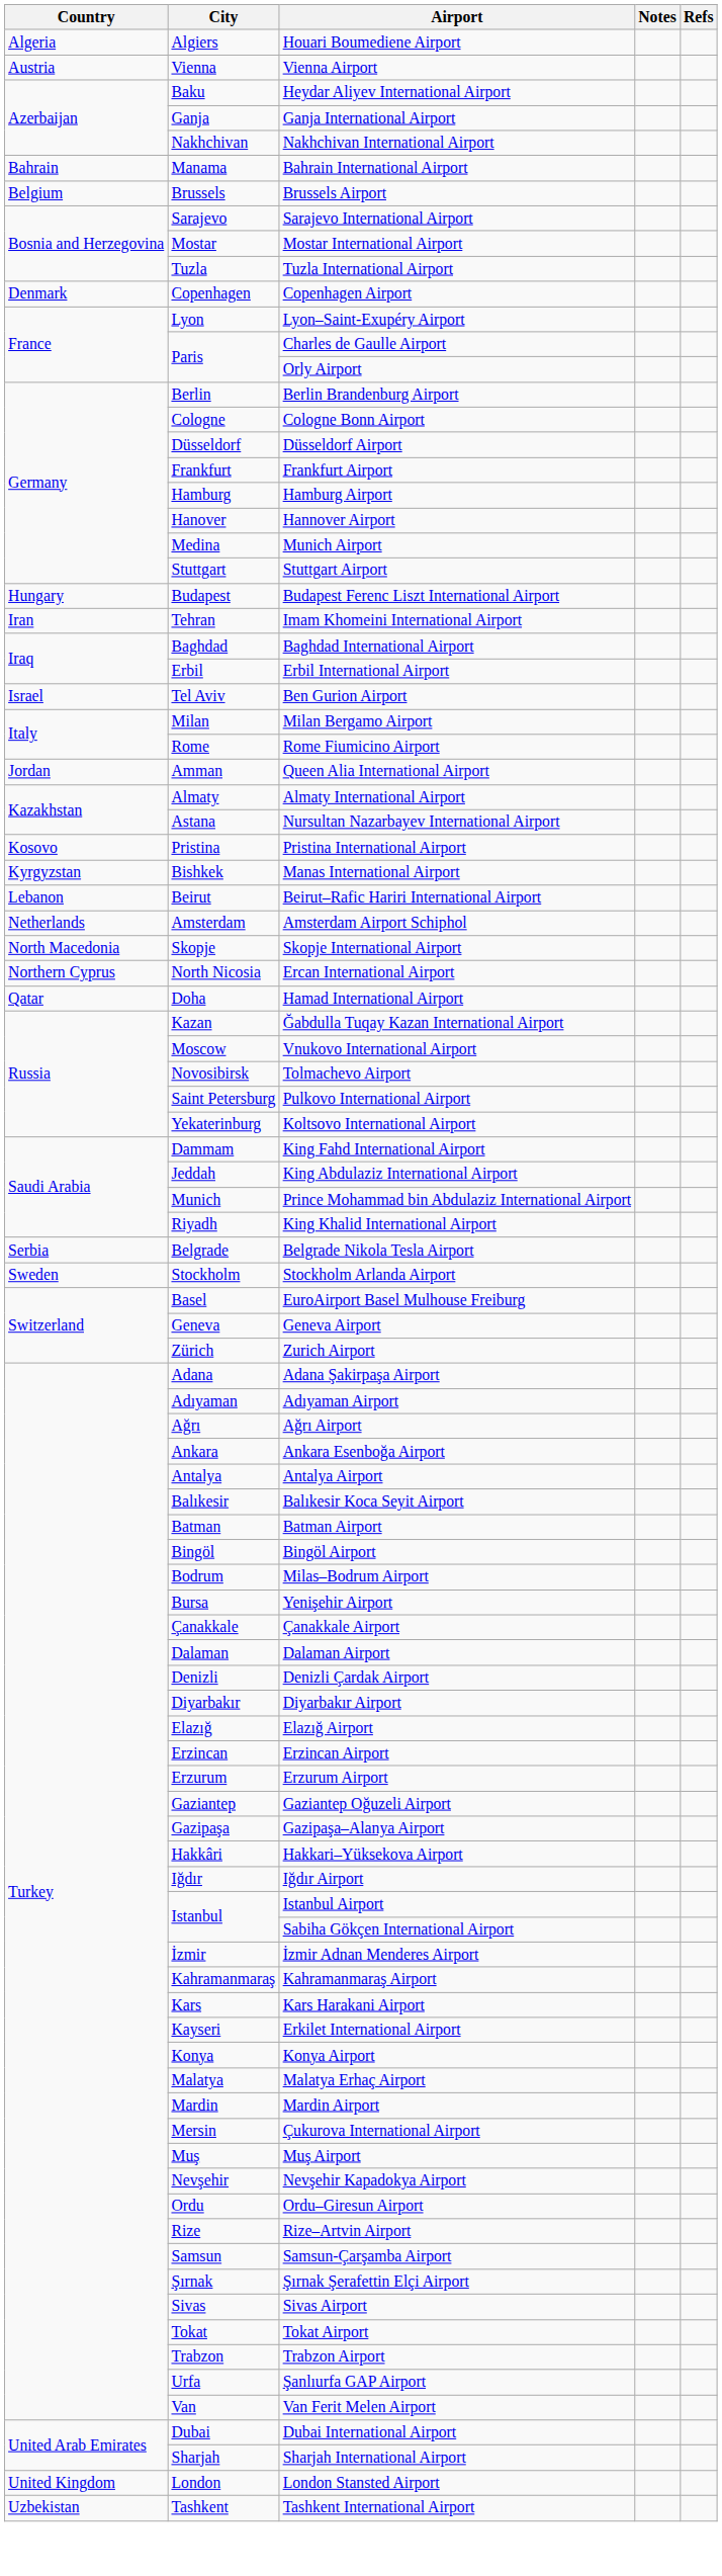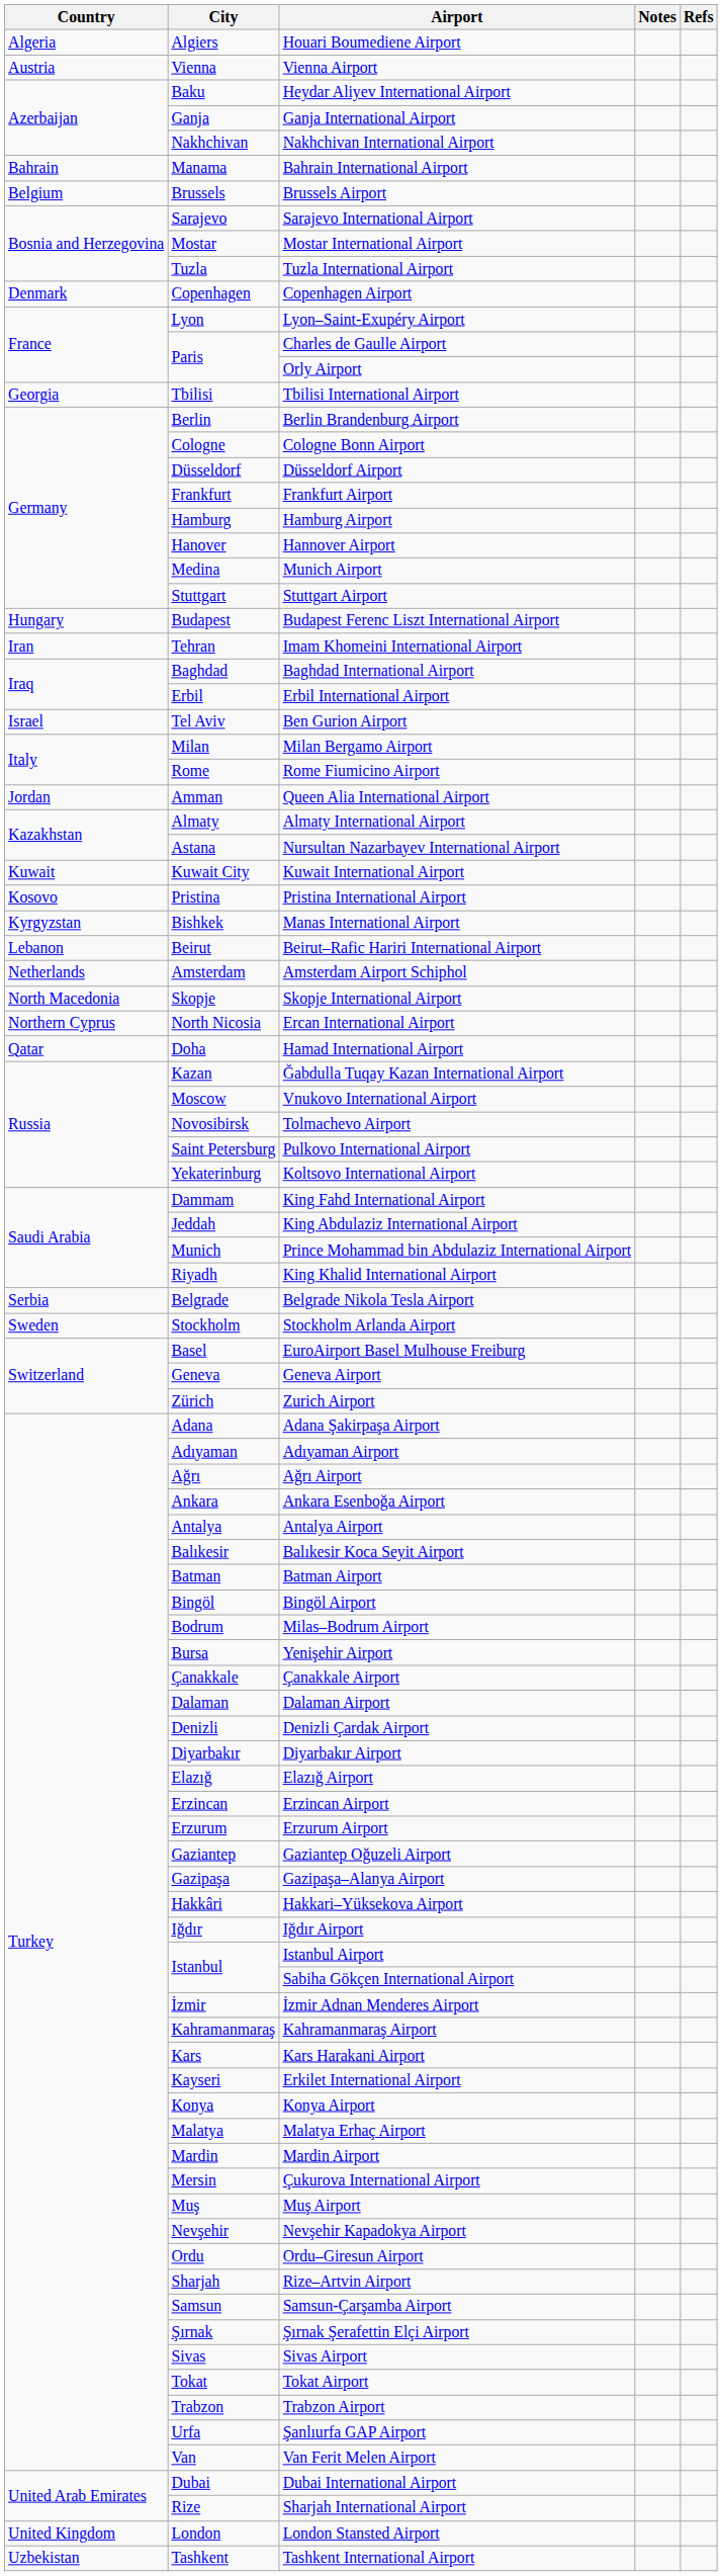 <table class="sortable wikitable">
 <tr>
 <th>Country</th>
 <th>City</th>
 <th>Airport</th>
 <th>Notes</th>
 <th class="unsortable">Refs</th>
 </tr>
 <tr>
 <td><a href='#'>Algeria</a></td>
 <td><a href='#'>Algiers</a></td>
 <td><a href='#'>Houari Boumediene Airport</a></td>
 <td align="center"></td>
 <td></td>
 </tr>
 <tr>
 <td><a href='#'>Austria</a></td>
 <td><a href='#'>Vienna</a></td>
 <td><a href='#'>Vienna Airport</a></td>
 <td align=center></td>
 <td align=center></td>
 </tr>
 <tr>
 <td rowspan ="3"><a href='#'>Azerbaijan</a></td>
 <td><a href='#'>Baku</a></td>
 <td><a href='#'>Heydar Aliyev International Airport</a></td>
 <td align=center></td>
 <td align=center></td>
 </tr>
 <tr>
 <td><a href='#'>Ganja</a></td>
 <td><a href='#'>Ganja International Airport</a></td>
 <td></td>
 <td align=center></td>
 </tr>
 <tr>
 <td><a href='#'>Nakhchivan</a></td>
 <td><a href='#'>Nakhchivan International Airport</a></td>
 <td></td>
 <td align=center></td>
 </tr>
 <tr>
 <td><a href='#'>Bahrain</a></td>
 <td><a href='#'>Manama</a></td>
 <td><a href='#'>Bahrain International Airport</a></td>
 <td></td>
 <td></td>
 </tr>
 <tr>
 <td><a href='#'>Belgium</a></td>
 <td><a href='#'>Brussels</a></td>
 <td><a href='#'>Brussels Airport</a></td>
 <td align=center></td>
 <td align=center></td>
 </tr>
 <tr>
 <td rowspan="3"><a href='#'>Bosnia and Herzegovina</a></td>
 <td><a href='#'>Sarajevo</a></td>
 <td><a href='#'>Sarajevo International Airport</a></td>
 <td align=center></td>
 <td align=center></td>
 </tr>
 <tr>
 <td><a href='#'>Mostar</a></td>
 <td><a href='#'>Mostar International Airport</a></td>
 <td></td>
 <td></td>
 </tr>
 <tr>
 <td><a href='#'>Tuzla</a></td>
 <td><a href='#'>Tuzla International Airport</a></td>
 <td align="center"></td>
 <td></td>
 </tr>
 <tr>
 <td><a href='#'>Denmark</a></td>
 <td><a href='#'>Copenhagen</a></td>
 <td><a href='#'>Copenhagen Airport</a></td>
 <td align=center></td>
 <td align=center></td>
 </tr>
 <tr>
 <td rowspan="3"><a href='#'>France</a></td>
 <td><a href='#'>Lyon</a></td>
 <td><a href='#'>Lyon–Saint-Exupéry Airport</a></td>
 <td align=center></td>
 <td align=center></td>
 </tr>
 <tr>
 <td rowspan="2"><a href='#'>Paris</a></td>
 <td><a href='#'>Charles de Gaulle Airport</a></td>
 <td align=center></td>
 <td align=center></td>
 </tr>
 <tr>
 <td><a href='#'>Orly Airport</a></td>
 <td></td>
+<td align=center></td>
+</tr>
+<tr>
+<td><a href='#'>Georgia</a></td>
+<td><a href='#'>Tbilisi</a></td>
+<td><a href='#'>Tbilisi International Airport</a></td>
+<td align=center></td>
 <td align=center></td>
 </tr>
 <tr>
 <td rowspan="8"><a href='#'>Germany</a></td>
 <td><a href='#'>Berlin</a></td>
 <td><a href='#'>Berlin Brandenburg Airport</a></td>
 <td align=center></td>
 <td align=center></td>
 </tr>
 <tr>
 <td><a href='#'>Cologne</a></td>
 <td><a href='#'>Cologne Bonn Airport</a></td>
 <td align=center></td>
 <td align=center></td>
 </tr>
 <tr>
 <td><a href='#'>Düsseldorf</a></td>
 <td><a href='#'>Düsseldorf Airport</a></td>
 <td align=center></td>
 <td align=center></td>
 </tr>
 <tr>
 <td><a href='#'>Frankfurt</a></td>
 <td><a href='#'>Frankfurt Airport</a></td>
 <td align=center></td>
 <td align=center></td>
 </tr>
 <tr>
 <td><a href='#'>Hamburg</a></td>
 <td><a href='#'>Hamburg Airport</a></td>
 <td align=center></td>
 <td align=center></td>
 </tr>
 <tr>
 <td><a href='#'>Hanover</a></td>
 <td><a href='#'>Hannover Airport</a></td>
 <td align=center></td>
 <td align=center></td>
 </tr>
 <tr>
 <td><a href='#'>Medina</a></td>
 <td><a href='#'>Munich Airport</a></td>
 <td align=center></td>
 <td align=center></td>
 </tr>
 <tr>
 <td><a href='#'>Stuttgart</a></td>
 <td><a href='#'>Stuttgart Airport</a></td>
 <td align=center></td>
 <td align=center></td>
 </tr>
 <tr>
 <td><a href='#'>Hungary</a></td>
 <td><a href='#'>Budapest</a></td>
 <td><a href='#'>Budapest Ferenc Liszt International Airport</a></td>
 <td align=center></td>
 <td align=center></td>
 </tr>
 <tr>
 <td><a href='#'>Iran</a></td>
 <td><a href='#'>Tehran</a></td>
 <td><a href='#'>Imam Khomeini International Airport</a></td>
 <td align=center></td>
 <td align=center></td>
 </tr>
 <tr>
 <td rowspan="2"><a href='#'>Iraq</a></td>
 <td><a href='#'>Baghdad</a></td>
 <td><a href='#'>Baghdad International Airport</a></td>
 <td align=center></td>
 <td align=center></td>
 </tr>
 <tr>
 <td><a href='#'>Erbil</a></td>
 <td><a href='#'>Erbil International Airport</a></td>
 <td align=center></td>
 <td align=center></td>
 </tr>
 <tr>
 <td><a href='#'>Israel</a></td>
 <td><a href='#'>Tel Aviv</a></td>
 <td><a href='#'>Ben Gurion Airport</a></td>
 <td></td>
 <td align=center></td>
 </tr>
 <tr>
 <td rowspan="2"><a href='#'>Italy</a></td>
 <td><a href='#'>Milan</a></td>
 <td><a href='#'>Milan Bergamo Airport</a></td>
 <td align=center></td>
 <td align=center></td>
 </tr>
 <tr>
 <td><a href='#'>Rome</a></td>
 <td><a href='#'>Rome Fiumicino Airport</a></td>
 <td align=center></td>
 <td align=center></td>
 </tr>
 <tr>
 <td><a href='#'>Jordan</a></td>
 <td><a href='#'>Amman</a></td>
 <td><a href='#'>Queen Alia International Airport</a></td>
 <td align=center></td>
 <td align=center></td>
 </tr>
 <tr>
 <td rowspan="2"><a href='#'>Kazakhstan</a></td>
 <td><a href='#'>Almaty</a></td>
 <td><a href='#'>Almaty International Airport</a></td>
 <td align=center></td>
 <td align=center></td>
 </tr>
 <tr>
 <td><a href='#'>Astana</a></td>
 <td><a href='#'>Nursultan Nazarbayev International Airport</a></td>
 <td align=center></td>
 <td align=center></td>
+</tr>
+<tr>
+<td><a href='#'>Kuwait</a></td>
+<td><a href='#'>Kuwait City</a></td>
+<td><a href='#'>Kuwait International Airport</a></td>
+<td></td>
+<td></td>
 </tr>
 <tr>
 <td><a href='#'>Kosovo</a></td>
 <td><a href='#'>Pristina</a></td>
 <td><a href='#'>Pristina International Airport</a></td>
 <td align=center></td>
 <td align=center></td>
 </tr>
 <tr>
 <td><a href='#'>Kyrgyzstan</a></td>
 <td><a href='#'>Bishkek</a></td>
 <td><a href='#'>Manas International Airport</a></td>
 <td align=center></td>
 <td align=center></td>
 </tr>
 <tr>
 <td><a href='#'>Lebanon</a></td>
 <td><a href='#'>Beirut</a></td>
 <td><a href='#'>Beirut–Rafic Hariri International Airport</a></td>
 <td align=center></td>
 <td align=center></td>
 </tr>
 <tr>
 <td><a href='#'>Netherlands</a></td>
 <td><a href='#'>Amsterdam</a></td>
 <td><a href='#'>Amsterdam Airport Schiphol</a></td>
 <td align=center></td>
 <td align=center></td>
 </tr>
 <tr>
 <td><a href='#'>North Macedonia</a></td>
 <td><a href='#'>Skopje</a></td>
 <td><a href='#'>Skopje International Airport</a></td>
 <td align=center></td>
 <td align=center></td>
 </tr>
 <tr>
 <td><a href='#'>Northern Cyprus</a></td>
 <td><a href='#'>North Nicosia</a></td>
 <td><a href='#'>Ercan International Airport</a></td>
 <td align=center></td>
 <td align=center></td>
 </tr>
 <tr>
 <td><a href='#'>Qatar</a></td>
 <td><a href='#'>Doha</a></td>
 <td><a href='#'>Hamad International Airport</a></td>
 <td></td>
 <td align=center></td>
 </tr>
 <tr>
 <td rowspan="5"><a href='#'>Russia</a></td>
 <td><a href='#'>Kazan</a></td>
 <td><a href='#'>Ğabdulla Tuqay Kazan International Airport</a></td>
 <td></td>
 <td align=center></td>
 </tr>
 <tr>
 <td><a href='#'>Moscow</a></td>
 <td><a href='#'>Vnukovo International Airport</a></td>
 <td align=center></td>
 <td align=center></td>
 </tr>
 <tr>
 <td><a href='#'>Novosibirsk</a></td>
 <td><a href='#'>Tolmachevo Airport</a></td>
 <td></td>
 <td align=center></td>
 </tr>
 <tr>
 <td><a href='#'>Saint Petersburg</a></td>
 <td><a href='#'>Pulkovo International Airport</a></td>
 <td></td>
 <td align=center></td>
 </tr>
 <tr>
 <td><a href='#'>Yekaterinburg</a></td>
 <td><a href='#'>Koltsovo International Airport</a></td>
 <td></td>
 <td align=center></td>
 </tr>
 <tr>
 <td rowspan="4"><a href='#'>Saudi Arabia</a></td>
 <td><a href='#'>Dammam</a></td>
 <td><a href='#'>King Fahd International Airport</a></td>
 <td></td>
 <td></td>
 </tr>
 <tr>
 <td><a href='#'>Jeddah</a></td>
 <td><a href='#'>King Abdulaziz International Airport</a></td>
 <td></td>
 <td></td>
 </tr>
 <tr>
 <td><a href='#'>Munich</a></td>
 <td><a href='#'>Prince Mohammad bin Abdulaziz International Airport</a></td>
 <td></td>
 <td></td>
 </tr>
 <tr>
 <td><a href='#'>Riyadh</a></td>
 <td><a href='#'>King Khalid International Airport</a></td>
 <td></td>
 <td></td>
 </tr>
 <tr>
 <td><a href='#'>Serbia</a></td>
 <td><a href='#'>Belgrade</a></td>
 <td><a href='#'>Belgrade Nikola Tesla Airport</a></td>
 <td align=center></td>
 <td align=center></td>
 </tr>
 <tr>
 <td><a href='#'>Sweden</a></td>
 <td><a href='#'>Stockholm</a></td>
 <td><a href='#'>Stockholm Arlanda Airport</a></td>
 <td align=center></td>
 <td align=center></td>
 </tr>
 <tr>
 <td rowspan="3"><a href='#'>Switzerland</a></td>
 <td><a href='#'>Basel</a></td>
 <td><a href='#'>EuroAirport Basel Mulhouse Freiburg</a></td>
 <td align=center></td>
 <td align=center></td>
 </tr>
 <tr>
 <td><a href='#'>Geneva</a></td>
 <td><a href='#'>Geneva Airport</a></td>
 <td align=center></td>
 <td align=center></td>
 </tr>
 <tr>
 <td><a href='#'>Zürich</a></td>
 <td><a href='#'>Zurich Airport</a></td>
 <td align=center></td>
 <td align=center><br></td>
 </tr>
 <tr>
 <td rowspan="42"><a href='#'>Turkey</a></td>
 <td><a href='#'>Adana</a></td>
 <td><a href='#'>Adana Şakirpaşa Airport</a></td>
 <td></td>
 <td align=center></td>
 </tr>
 <tr>
 <td><a href='#'>Adıyaman</a></td>
 <td><a href='#'>Adıyaman Airport</a></td>
 <td align=center></td>
 <td align=center></td>
 </tr>
 <tr>
 <td><a href='#'>Ağrı</a></td>
 <td><a href='#'>Ağrı Airport</a></td>
 <td align=center></td>
 <td align=center></td>
 </tr>
 <tr>
 <td><a href='#'>Ankara</a></td>
 <td><a href='#'>Ankara Esenboğa Airport</a></td>
 <td></td>
 <td align=center></td>
 </tr>
 <tr>
 <td><a href='#'>Antalya</a></td>
 <td><a href='#'>Antalya Airport</a></td>
 <td></td>
 <td align=center></td>
 </tr>
 <tr>
 <td><a href='#'>Balıkesir</a></td>
 <td><a href='#'>Balıkesir Koca Seyit Airport</a></td>
 <td align=center></td>
 <td align=center></td>
 </tr>
 <tr>
 <td><a href='#'>Batman</a></td>
 <td><a href='#'>Batman Airport</a></td>
 <td align=center></td>
 <td align=center></td>
 </tr>
 <tr>
 <td><a href='#'>Bingöl</a></td>
 <td><a href='#'>Bingöl Airport</a></td>
 <td align=center></td>
 <td align=center></td>
 </tr>
 <tr>
 <td><a href='#'>Bodrum</a></td>
 <td><a href='#'>Milas–Bodrum Airport</a></td>
 <td align=center></td>
 <td align=center></td>
 </tr>
 <tr>
 <td><a href='#'>Bursa</a></td>
 <td><a href='#'>Yenişehir Airport</a></td>
 <td align=center></td>
 <td align=center></td>
 </tr>
 <tr>
 <td><a href='#'>Çanakkale</a></td>
 <td><a href='#'>Çanakkale Airport</a></td>
 <td align=center></td>
 <td align=center></td>
 </tr>
 <tr>
 <td><a href='#'>Dalaman</a></td>
 <td><a href='#'>Dalaman Airport</a></td>
 <td align=center></td>
 <td align=center></td>
 </tr>
 <tr>
 <td><a href='#'>Denizli</a></td>
 <td><a href='#'>Denizli Çardak Airport</a></td>
 <td align=center></td>
 <td align=center></td>
 </tr>
 <tr>
 <td><a href='#'>Diyarbakır</a></td>
 <td><a href='#'>Diyarbakır Airport</a></td>
 <td align=center></td>
 <td align=center></td>
 </tr>
 <tr>
 <td><a href='#'>Elazığ</a></td>
 <td><a href='#'>Elazığ Airport</a></td>
 <td align=center></td>
 <td align=center></td>
 </tr>
 <tr>
 <td><a href='#'>Erzincan</a></td>
 <td><a href='#'>Erzincan Airport</a></td>
 <td align=center></td>
 <td align=center></td>
 </tr>
 <tr>
 <td><a href='#'>Erzurum</a></td>
 <td><a href='#'>Erzurum Airport</a></td>
 <td align=center></td>
 <td align=center></td>
 </tr>
 <tr>
 <td><a href='#'>Gaziantep</a></td>
 <td><a href='#'>Gaziantep Oğuzeli Airport</a></td>
 <td align=center></td>
 <td align=center></td>
 </tr>
 <tr>
 <td><a href='#'>Gazipaşa</a></td>
 <td><a href='#'>Gazipaşa–Alanya Airport</a></td>
 <td align=center></td>
 <td align=center></td>
 </tr>
 <tr>
 <td><a href='#'>Hakkâri</a></td>
 <td><a href='#'>Hakkari–Yüksekova Airport</a></td>
 <td align=center></td>
 <td align=center></td>
 </tr>
 <tr>
 <td><a href='#'>Iğdır</a></td>
 <td><a href='#'>Iğdır Airport</a></td>
 <td align=center></td>
 <td align=center></td>
 </tr>
 <tr>
 <td rowspan="2"><a href='#'>Istanbul</a></td>
 <td><a href='#'>Istanbul Airport</a></td>
 <td></td>
 <td></td>
 </tr>
 <tr>
 <td><a href='#'>Sabiha Gökçen International Airport</a></td>
 <td></td>
 <td align=center></td>
 </tr>
 <tr>
 <td><a href='#'>İzmir</a></td>
 <td><a href='#'>İzmir Adnan Menderes Airport</a></td>
 <td align=center></td>
 <td align=center></td>
 </tr>
 <tr>
 <td><a href='#'>Kahramanmaraş</a></td>
 <td><a href='#'>Kahramanmaraş Airport</a></td>
 <td align=center></td>
 <td align=center></td>
 </tr>
 <tr>
 <td><a href='#'>Kars</a></td>
 <td><a href='#'>Kars Harakani Airport</a></td>
 <td align=center></td>
 <td align=center></td>
 </tr>
 <tr>
 <td><a href='#'>Kayseri</a></td>
 <td><a href='#'>Erkilet International Airport</a></td>
 <td align=center></td>
 <td align=center></td>
 </tr>
 <tr>
 <td><a href='#'>Konya</a></td>
 <td><a href='#'>Konya Airport</a></td>
 <td align=center></td>
 <td align=center></td>
 </tr>
 <tr>
 <td><a href='#'>Malatya</a></td>
 <td><a href='#'>Malatya Erhaç Airport</a></td>
 <td align=center></td>
 <td align=center></td>
 </tr>
 <tr>
 <td><a href='#'>Mardin</a></td>
 <td><a href='#'>Mardin Airport</a></td>
 <td align=center></td>
 <td align=center></td>
 </tr>
 <tr>
 <td><a href='#'>Mersin</a></td>
 <td><a href='#'>Çukurova International Airport</a></td>
 <td align=center></td>
 <td align=center></td>
 </tr>
 <tr>
 <td><a href='#'>Muş</a></td>
 <td><a href='#'>Muş Airport</a></td>
 <td align=center></td>
 <td align=center></td>
 </tr>
 <tr>
 <td><a href='#'>Nevşehir</a></td>
 <td><a href='#'>Nevşehir Kapadokya Airport</a></td>
 <td align=center></td>
 <td align=center></td>
 </tr>
 <tr>
 <td><a href='#'>Ordu</a></td>
 <td><a href='#'>Ordu–Giresun Airport</a></td>
 <td align=center></td>
 <td align=center></td>
 </tr>
 <tr>
-<td><a href='#'>Rize</a></td>
+<td><a href='#'>Sharjah</a></td>
 <td><a href='#'>Rize–Artvin Airport</a></td>
 <td align=center></td>
 <td align=center></td>
 </tr>
 <tr>
 <td><a href='#'>Samsun</a></td>
 <td><a href='#'>Samsun-Çarşamba Airport</a></td>
 <td align=center></td>
 <td align=center></td>
 </tr>
 <tr>
 <td><a href='#'>Şırnak</a></td>
 <td><a href='#'>Şırnak Şerafettin Elçi Airport</a></td>
 <td align=center></td>
 <td align=center></td>
 </tr>
 <tr>
 <td><a href='#'>Sivas</a></td>
 <td><a href='#'>Sivas Airport</a></td>
 <td align=center></td>
 <td align=center></td>
 </tr>
 <tr>
 <td><a href='#'>Tokat</a></td>
 <td><a href='#'>Tokat Airport</a></td>
 <td align=center></td>
 <td align=center></td>
 </tr>
 <tr>
 <td><a href='#'>Trabzon</a></td>
 <td><a href='#'>Trabzon Airport</a></td>
 <td align=center></td>
 <td align=center></td>
 </tr>
 <tr>
 <td><a href='#'>Urfa</a></td>
 <td><a href='#'>Şanlıurfa GAP Airport</a></td>
 <td align=center></td>
 <td align=center></td>
 </tr>
 <tr>
 <td><a href='#'>Van</a></td>
 <td><a href='#'>Van Ferit Melen Airport</a></td>
 <td align=center></td>
 <td align=center></td>
 </tr>
 <tr>
 <td rowspan="2"><a href='#'>United Arab Emirates</a></td>
 <td><a href='#'>Dubai</a></td>
 <td><a href='#'>Dubai International Airport</a></td>
 <td align=center></td>
 <td align=center></td>
 </tr>
 <tr>
-<td><a href='#'>Sharjah</a></td>
+<td><a href='#'>Rize</a></td>
 <td><a href='#'>Sharjah International Airport</a></td>
 <td align=center></td>
 <td align=center></td>
 </tr>
 <tr>
 <td><a href='#'>United Kingdom</a></td>
 <td><a href='#'>London</a></td>
 <td><a href='#'>London Stansted Airport</a></td>
 <td align=center></td>
 <td align=center></td>
 </tr>
 <tr>
 <td><a href='#'>Uzbekistan</a></td>
 <td><a href='#'>Tashkent</a></td>
 <td><a href='#'>Tashkent International Airport</a></td>
 <td align=center></td>
 <td align=center></td>
 </tr>
 </table>
